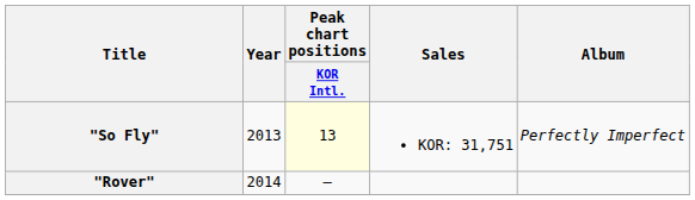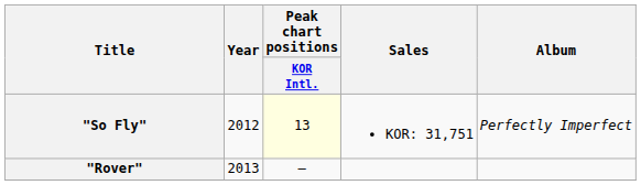 <table class="wikitable plainrowheaders" style="text-align:center;">
 <tr>
 <th scope="col" rowspan="2" style="width:16em;">Title</th>
 <th scope="col" rowspan="2">Year</th>
 <th colspan="1">Peak chart positions</th>
 <th rowspan="2">Sales</th>
 <th scope="col" rowspan="2">Album</th>
 </tr>
 <tr>
 <th style="width:3em;"><small><a href='#'>KOR<br>Intl.</a></small><br></th>
 </tr>
 <tr>
 <th scope="row">"So Fly"</th>
-<td rowspan="1">2013</td>
+<td rowspan="1">2012</td>
 <td style="background: lightyellow;">13</td>
 <td><br><ul><li>KOR: 31,751</li></ul></td>
 <td rowspan="1"><em>Perfectly Imperfect</em></td>
 </tr>
 <tr>
 <th scope="row">"Rover"</th>
-<td rowspan="1">2014</td>
+<td rowspan="1">2013</td>
 <td>—</td>
 <td></td>
 <td></td>
 </tr>
 <tr>
 </tr>
 </table>
